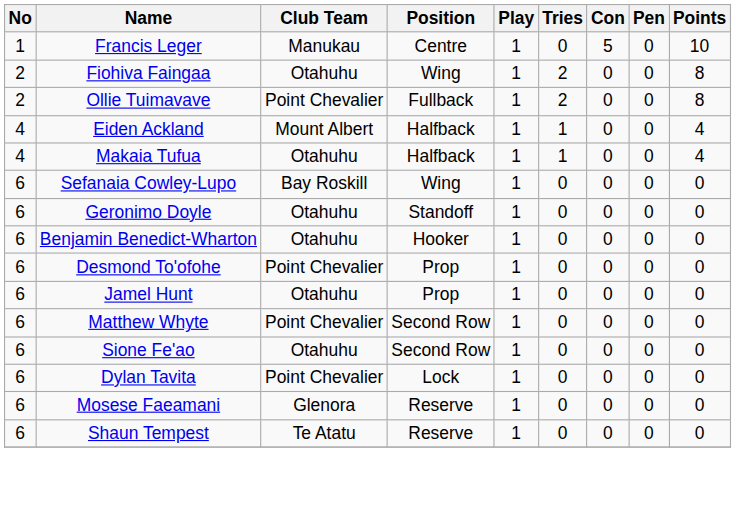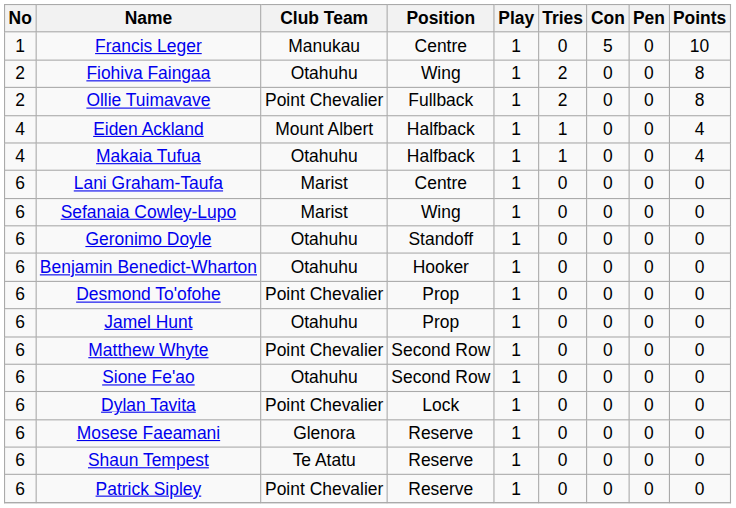 <table class="wikitable sortable" style="text-align: center;">
 <tr>
 <th>No</th>
 <th>Name</th>
 <th>Club Team</th>
 <th>Position</th>
 <th>Play</th>
 <th>Tries</th>
 <th>Con</th>
 <th>Pen</th>
 <th>Points</th>
 </tr>
 <tr>
 <td>1</td>
 <td><a href='#'>Francis Leger</a></td>
 <td>Manukau</td>
 <td>Centre</td>
 <td>1</td>
 <td>0</td>
 <td>5</td>
 <td>0</td>
 <td>10</td>
 </tr>
 <tr>
 <td>2</td>
 <td><a href='#'>Fiohiva Faingaa</a></td>
 <td>Otahuhu</td>
 <td>Wing</td>
 <td>1</td>
 <td>2</td>
 <td>0</td>
 <td>0</td>
 <td>8</td>
 </tr>
 <tr>
 <td>2</td>
 <td><a href='#'>Ollie Tuimavave</a></td>
 <td>Point Chevalier</td>
 <td>Fullback</td>
 <td>1</td>
 <td>2</td>
 <td>0</td>
 <td>0</td>
 <td>8</td>
 </tr>
 <tr>
 <td>4</td>
 <td><a href='#'>Eiden Ackland</a></td>
 <td>Mount Albert</td>
 <td>Halfback</td>
 <td>1</td>
 <td>1</td>
 <td>0</td>
 <td>0</td>
 <td>4</td>
 </tr>
 <tr>
 <td>4</td>
 <td><a href='#'>Makaia Tufua</a></td>
 <td>Otahuhu</td>
 <td>Halfback</td>
 <td>1</td>
 <td>1</td>
 <td>0</td>
 <td>0</td>
 <td>4</td>
 </tr>
 <tr>
 <td>6</td>
+<td><a href='#'>Lani Graham-Taufa</a></td>
+<td>Marist</td>
+<td>Centre</td>
+<td>1</td>
+<td>0</td>
+<td>0</td>
+<td>0</td>
+<td>0</td>
+</tr>
+<tr>
+<td>6</td>
 <td><a href='#'>Sefanaia Cowley-Lupo</a></td>
-<td>Bay Roskill</td>
+<td>Marist</td>
 <td>Wing</td>
 <td>1</td>
 <td>0</td>
 <td>0</td>
 <td>0</td>
 <td>0</td>
 </tr>
 <tr>
 <td>6</td>
 <td><a href='#'>Geronimo Doyle</a></td>
 <td>Otahuhu</td>
 <td>Standoff</td>
 <td>1</td>
 <td>0</td>
 <td>0</td>
 <td>0</td>
 <td>0</td>
 </tr>
 <tr>
 <td>6</td>
 <td><a href='#'>Benjamin Benedict-Wharton</a></td>
 <td>Otahuhu</td>
 <td>Hooker</td>
 <td>1</td>
 <td>0</td>
 <td>0</td>
 <td>0</td>
 <td>0</td>
 </tr>
 <tr>
 <td>6</td>
 <td><a href='#'>Desmond To'ofohe</a></td>
 <td>Point Chevalier</td>
 <td>Prop</td>
 <td>1</td>
 <td>0</td>
 <td>0</td>
 <td>0</td>
 <td>0</td>
 </tr>
 <tr>
 <td>6</td>
 <td><a href='#'>Jamel Hunt</a></td>
 <td>Otahuhu</td>
 <td>Prop</td>
 <td>1</td>
 <td>0</td>
 <td>0</td>
 <td>0</td>
 <td>0</td>
 </tr>
 <tr>
 <td>6</td>
 <td><a href='#'>Matthew Whyte</a></td>
 <td>Point Chevalier</td>
 <td>Second Row</td>
 <td>1</td>
 <td>0</td>
 <td>0</td>
 <td>0</td>
 <td>0</td>
 </tr>
 <tr>
 <td>6</td>
 <td><a href='#'>Sione Fe'ao</a></td>
 <td>Otahuhu</td>
 <td>Second Row</td>
 <td>1</td>
 <td>0</td>
 <td>0</td>
 <td>0</td>
 <td>0</td>
 </tr>
 <tr>
 <td>6</td>
 <td><a href='#'>Dylan Tavita</a></td>
 <td>Point Chevalier</td>
 <td>Lock</td>
 <td>1</td>
 <td>0</td>
 <td>0</td>
 <td>0</td>
 <td>0</td>
 </tr>
 <tr>
 <td>6</td>
 <td><a href='#'>Mosese Faeamani</a></td>
 <td>Glenora</td>
 <td>Reserve</td>
 <td>1</td>
 <td>0</td>
 <td>0</td>
 <td>0</td>
 <td>0</td>
 </tr>
 <tr>
 <td>6</td>
 <td><a href='#'>Shaun Tempest</a></td>
 <td>Te Atatu</td>
 <td>Reserve</td>
 <td>1</td>
 <td>0</td>
 <td>0</td>
 <td>0</td>
 <td>0</td>
 </tr>
 <tr>
+<td>6</td>
+<td><a href='#'>Patrick Sipley</a></td>
+<td>Point Chevalier</td>
+<td>Reserve</td>
+<td>1</td>
+<td>0</td>
+<td>0</td>
+<td>0</td>
+<td>0</td>
+</tr>
+<tr>
 </tr>
 </table>
